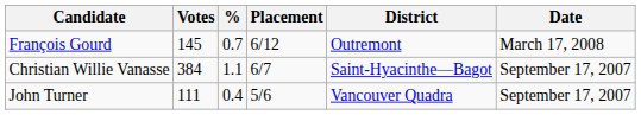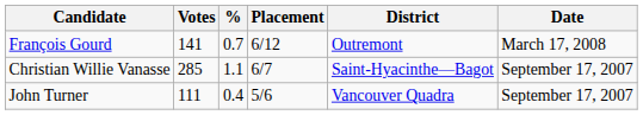 <table class="wikitable">
 <tr>
 <th>Candidate</th>
 <th>Votes</th>
 <th>%</th>
 <th>Placement</th>
 <th>District</th>
 <th>Date</th>
 </tr>
 <tr>
 <td><a href='#'>François Gourd</a></td>
-<td>145</td>
+<td>141</td>
 <td>0.7</td>
 <td>6/12</td>
 <td><a href='#'>Outremont</a></td>
 <td>March 17, 2008</td>
 </tr>
 <tr>
 <td>Christian Willie Vanasse</td>
-<td>384</td>
+<td>285</td>
 <td>1.1</td>
 <td>6/7</td>
 <td><a href='#'>Saint-Hyacinthe—Bagot</a></td>
 <td>September 17, 2007</td>
 </tr>
 <tr>
 <td>John Turner</td>
 <td>111</td>
 <td>0.4</td>
 <td>5/6</td>
 <td><a href='#'>Vancouver Quadra</a></td>
 <td>September 17, 2007</td>
 </tr>
 </table>
